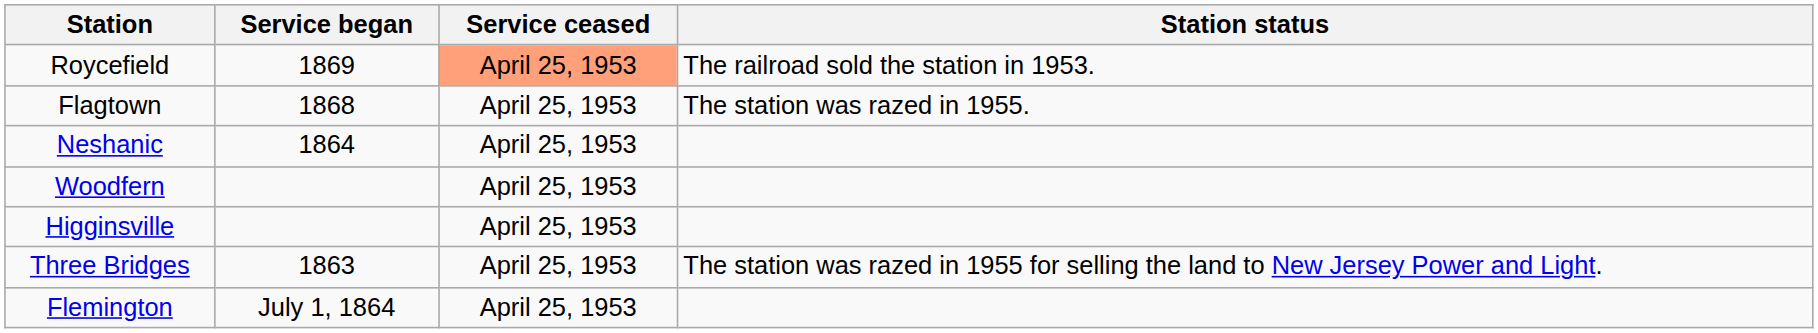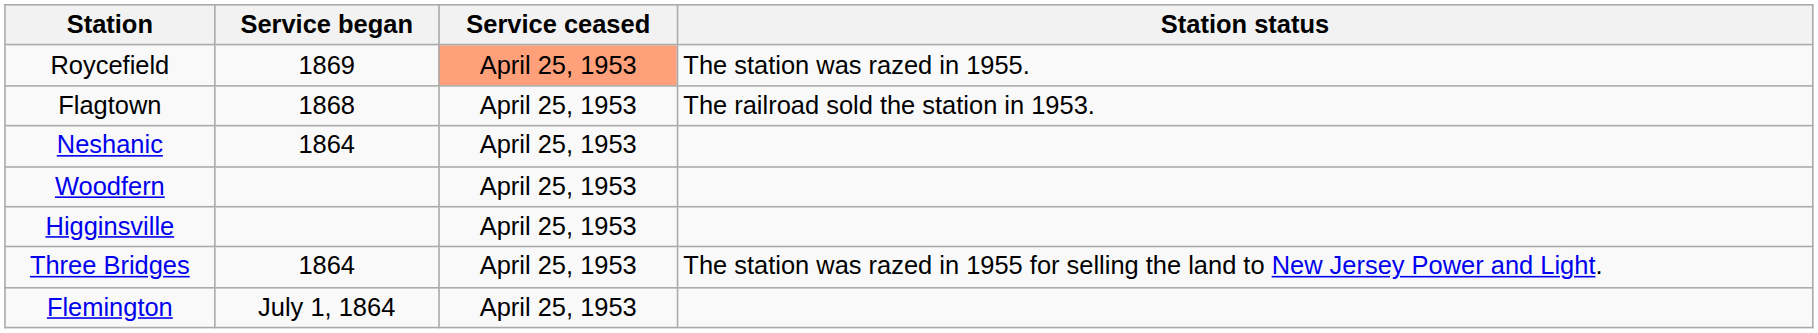 <table class="wikitable sortable" style="width: 90%; margin: 1em auto 1em auto;">
 <tr>
 <th>Station</th>
 <th>Service began</th>
 <th>Service ceased</th>
 <th>Station status</th>
 </tr>
 <tr valign="top">
 <td align="center">Roycefield</td>
 <td align="center">1869</td>
 <td align="center" style="background: lightsalmon;">April 25, 1953</td>
-<td>The railroad sold the station in 1953.</td>
+<td>The station was razed in 1955.</td>
 </tr>
 <tr valign="top">
 <td align="center">Flagtown</td>
 <td align="center">1868</td>
 <td align="center">April 25, 1953</td>
-<td>The station was razed in 1955.</td>
+<td>The railroad sold the station in 1953.</td>
 </tr>
 <tr valign="top">
 <td align="center"><a href='#'>Neshanic</a></td>
 <td align="center">1864</td>
 <td align="center">April 25, 1953</td>
 <td></td>
 </tr>
 <tr valign="top">
 <td align="center"><a href='#'>Woodfern</a></td>
 <td></td>
 <td align="center">April 25, 1953</td>
 <td></td>
 </tr>
 <tr valign="top">
 <td align="center"><a href='#'>Higginsville</a></td>
 <td></td>
 <td align="center">April 25, 1953</td>
 <td></td>
 </tr>
 <tr valign="top">
 <td align="center"><a href='#'>Three Bridges</a></td>
-<td align="center">1863</td>
+<td align="center">1864</td>
 <td align="center">April 25, 1953</td>
 <td>The station was razed in 1955 for selling the land to <a href='#'>New Jersey Power and Light</a>.</td>
 </tr>
 <tr valign="top">
 <td align="center"><a href='#'>Flemington</a></td>
 <td align="center">July 1, 1864</td>
 <td align="center">April 25, 1953</td>
 <td></td>
 </tr>
 </table>
